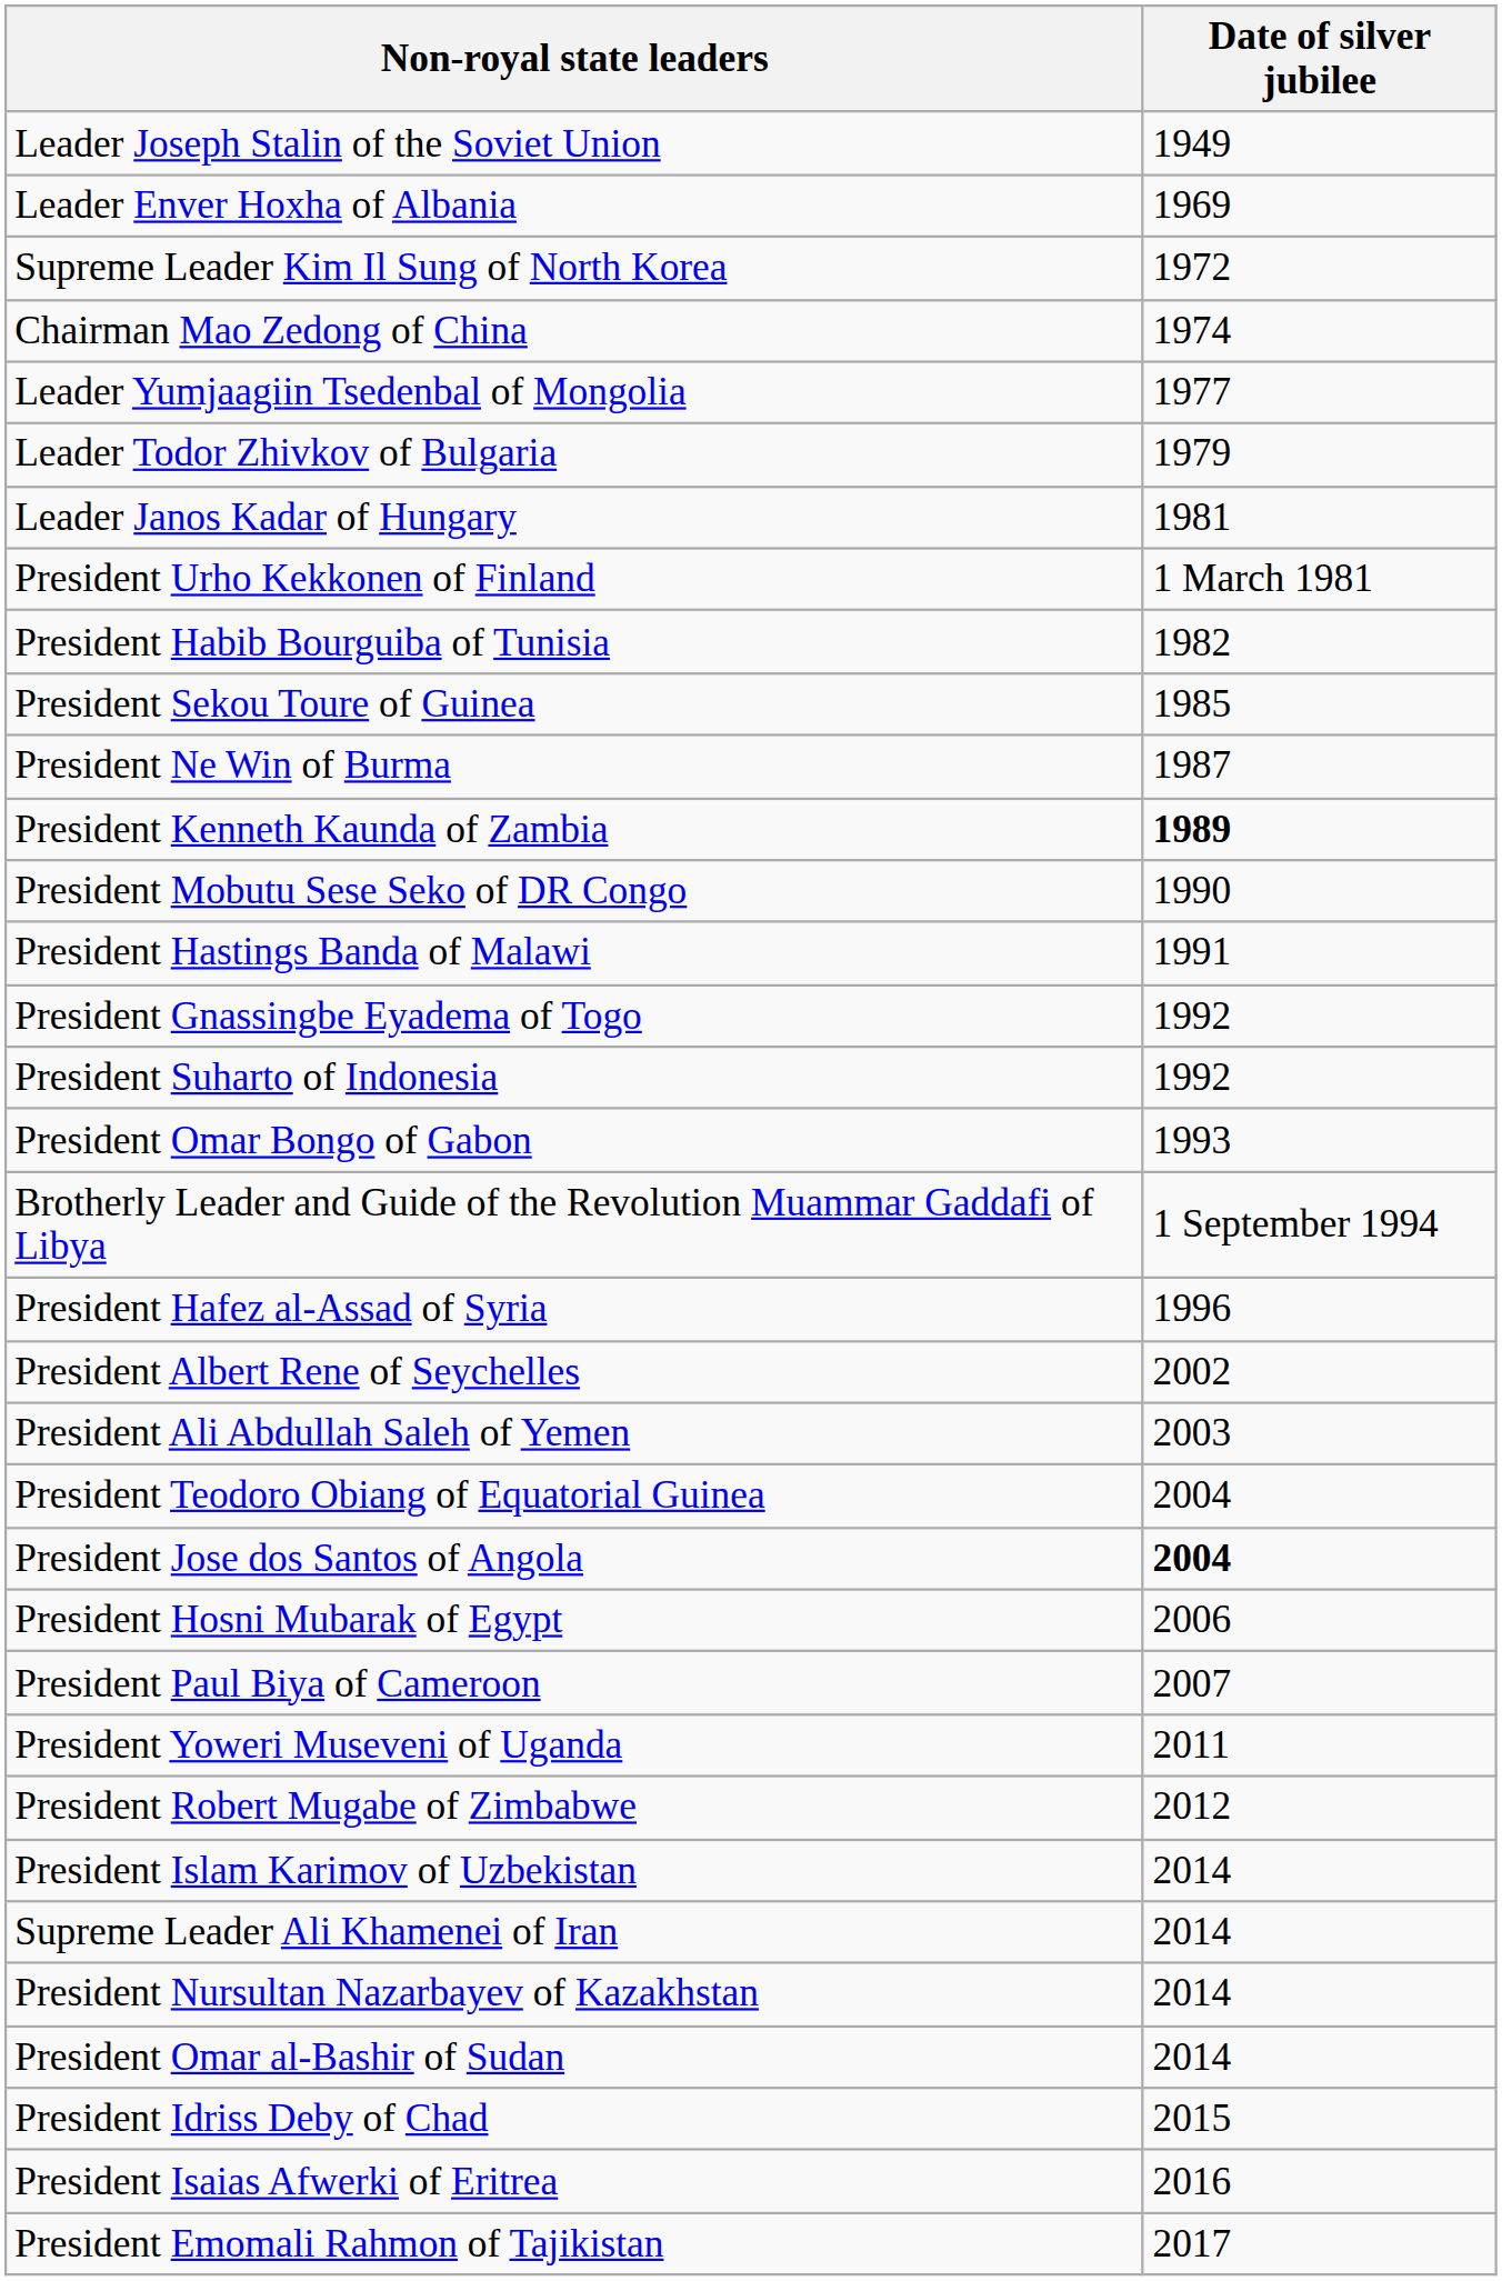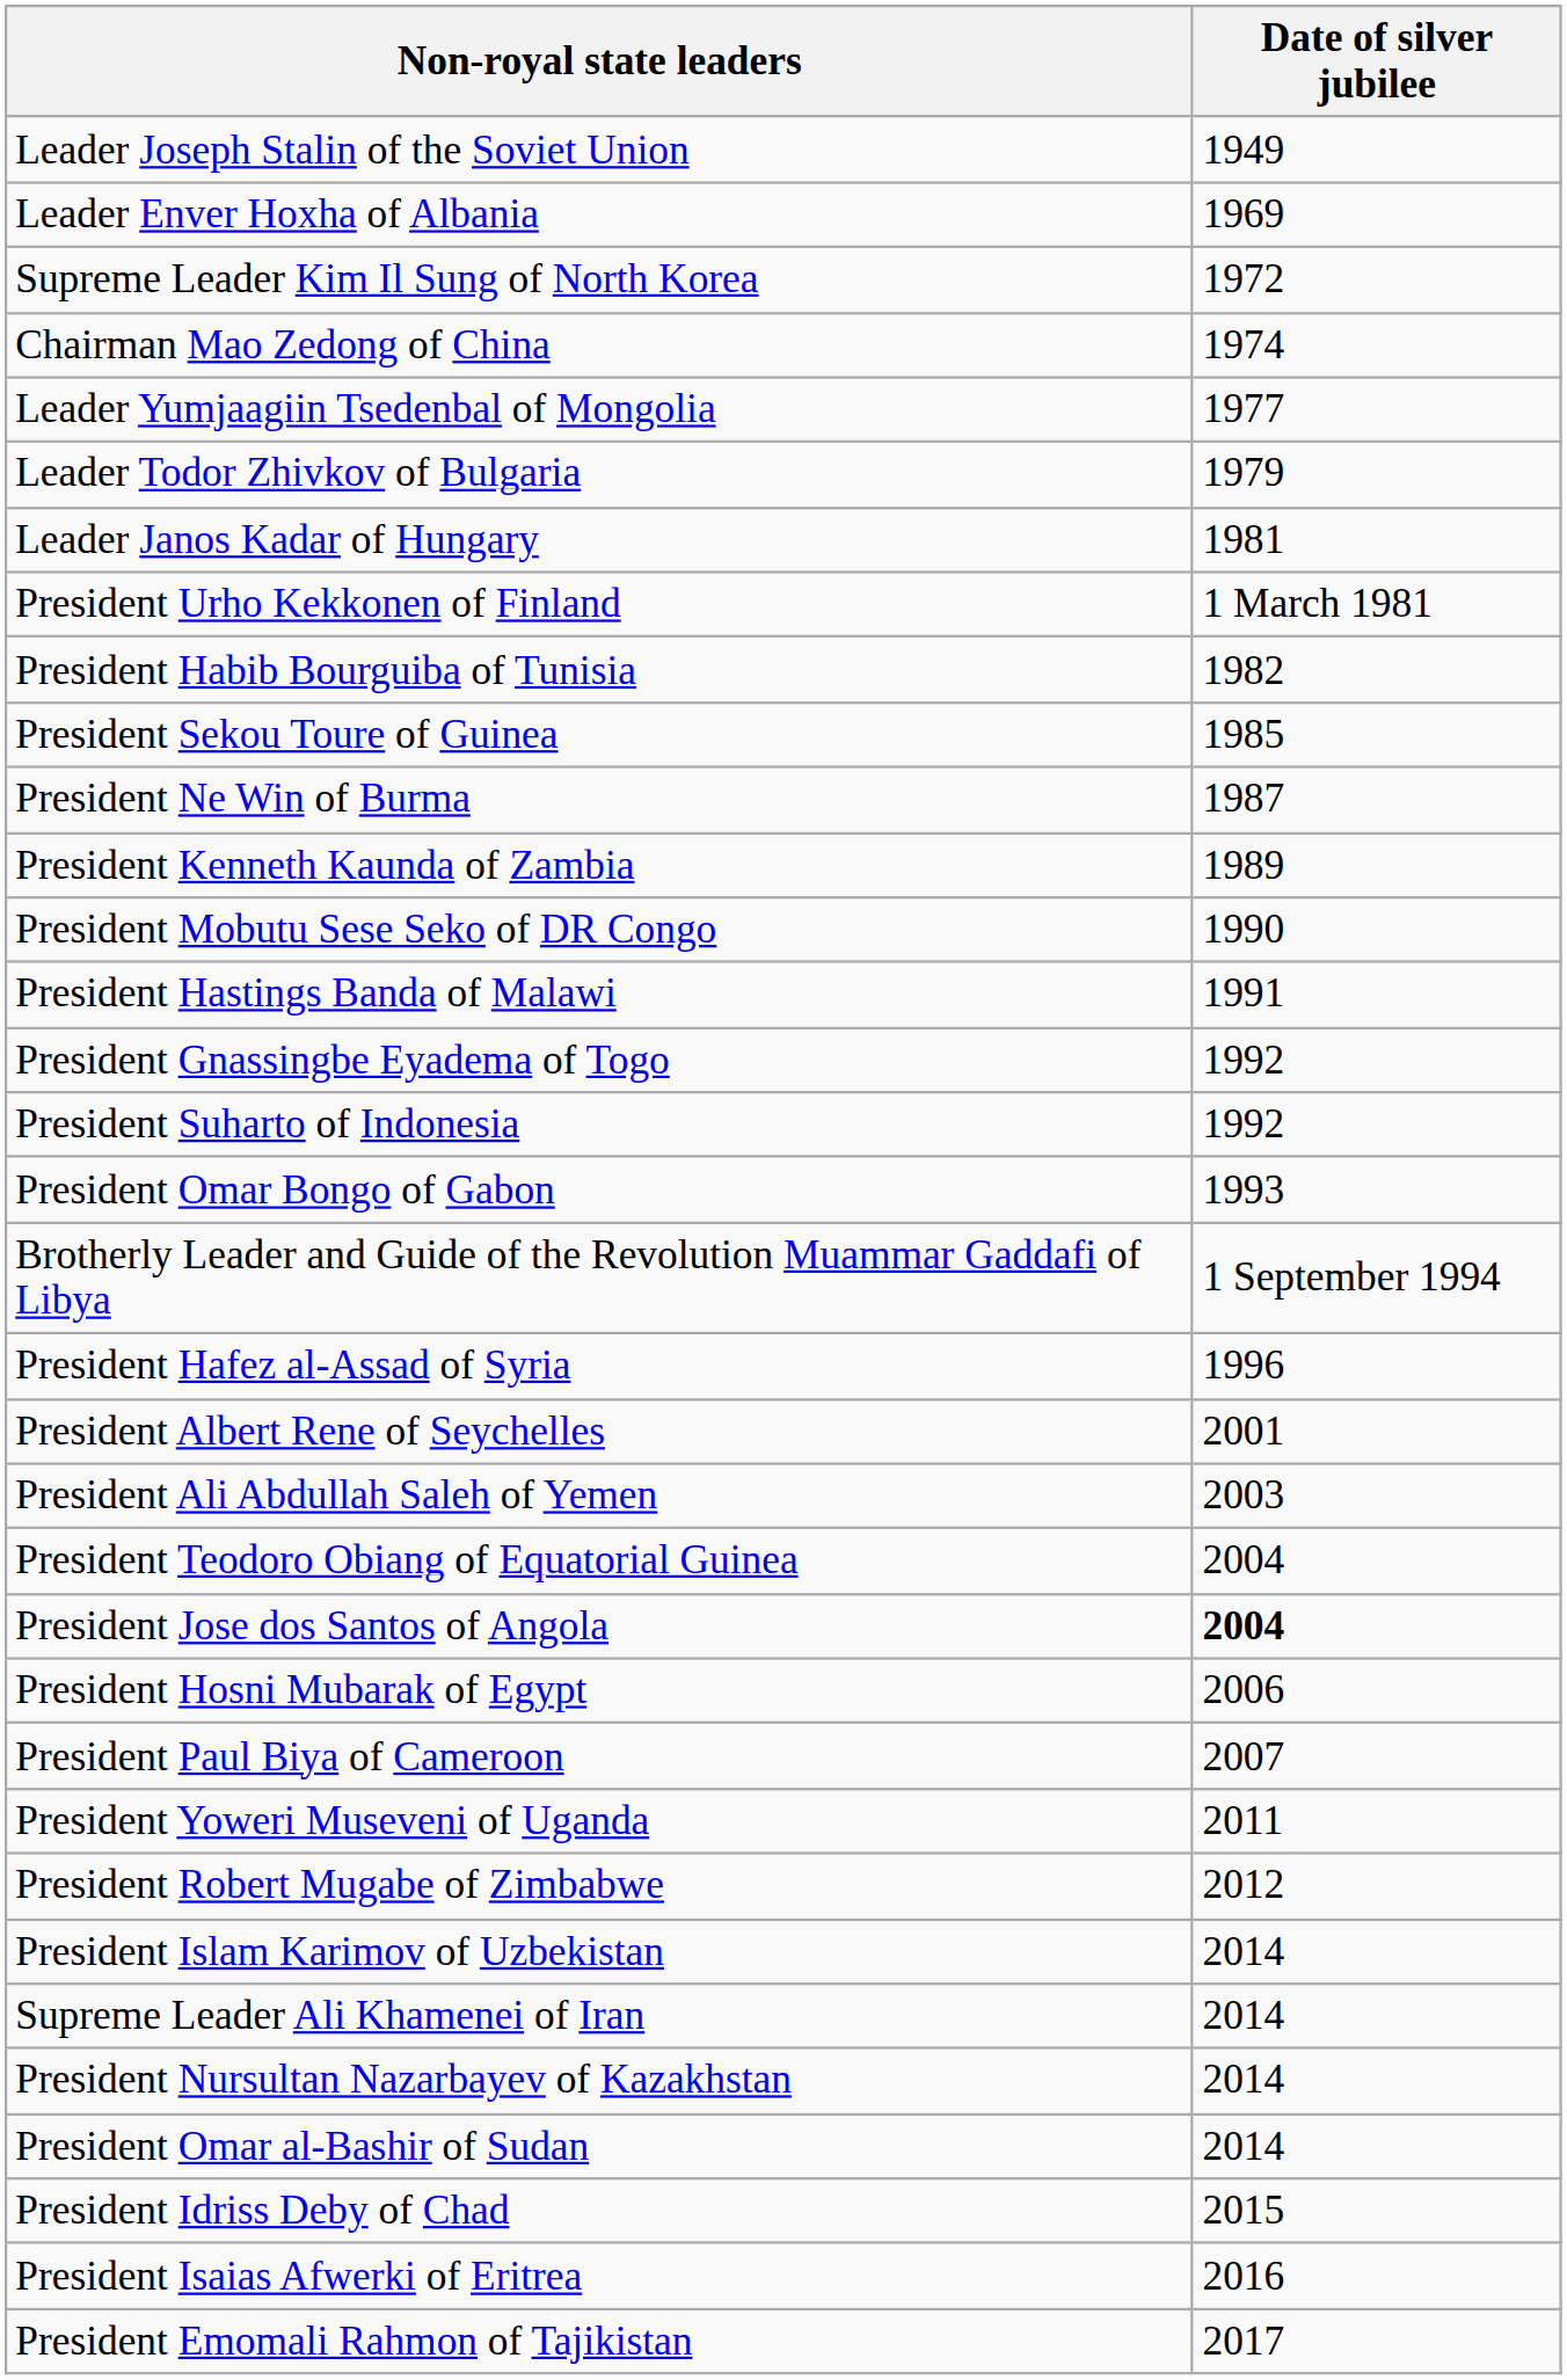 <table class="wikitable">
 <tr>
 <th>Non-royal state leaders</th>
 <th>Date of silver jubilee</th>
 </tr>
 <tr>
 <td>Leader <a href='#'>Joseph Stalin</a> of the <a href='#'>Soviet Union</a></td>
 <td>1949</td>
 </tr>
 <tr>
 <td>Leader <a href='#'>Enver Hoxha</a> of <a href='#'>Albania</a></td>
 <td>1969</td>
 </tr>
 <tr>
 <td>Supreme Leader <a href='#'>Kim Il Sung</a> of <a href='#'>North Korea</a></td>
 <td>1972</td>
 </tr>
 <tr>
 <td>Chairman <a href='#'>Mao Zedong</a> of <a href='#'>China</a></td>
 <td>1974</td>
 </tr>
 <tr>
 <td>Leader <a href='#'>Yumjaagiin Tsedenbal</a> of <a href='#'>Mongolia</a></td>
 <td>1977</td>
 </tr>
 <tr>
 <td>Leader <a href='#'>Todor Zhivkov</a> of <a href='#'>Bulgaria</a></td>
 <td>1979</td>
 </tr>
 <tr>
 <td>Leader <a href='#'>Janos Kadar</a> of <a href='#'>Hungary</a></td>
 <td>1981</td>
 </tr>
 <tr>
 <td>President <a href='#'>Urho Kekkonen</a> of <a href='#'>Finland</a></td>
 <td>1 March 1981</td>
 </tr>
 <tr>
 <td>President <a href='#'>Habib Bourguiba</a> of <a href='#'>Tunisia</a></td>
 <td>1982</td>
 </tr>
 <tr>
 <td>President <a href='#'>Sekou Toure</a> of <a href='#'>Guinea</a></td>
 <td>1985</td>
 </tr>
 <tr>
 <td>President <a href='#'>Ne Win</a> of <a href='#'>Burma</a></td>
 <td>1987</td>
 </tr>
 <tr>
 <td>President <a href='#'>Kenneth Kaunda</a> of <a href='#'>Zambia</a></td>
-<td><strong>1989</strong></td>
+<td>1989</td>
 </tr>
 <tr>
 <td>President <a href='#'>Mobutu Sese Seko</a> of <a href='#'>DR Congo</a></td>
 <td>1990</td>
 </tr>
 <tr>
 <td>President <a href='#'>Hastings Banda</a> of <a href='#'>Malawi</a></td>
 <td>1991</td>
 </tr>
 <tr>
 <td>President <a href='#'>Gnassingbe Eyadema</a> of <a href='#'>Togo</a></td>
 <td>1992</td>
 </tr>
 <tr>
 <td>President <a href='#'>Suharto</a> of <a href='#'>Indonesia</a></td>
 <td>1992</td>
 </tr>
 <tr>
 <td>President <a href='#'>Omar Bongo</a> of <a href='#'>Gabon</a></td>
 <td>1993</td>
 </tr>
 <tr>
 <td>Brotherly Leader and Guide of the Revolution <a href='#'>Muammar Gaddafi</a> of <a href='#'>Libya</a></td>
 <td>1 September 1994</td>
 </tr>
 <tr>
 <td>President <a href='#'>Hafez al-Assad</a> of <a href='#'>Syria</a></td>
 <td>1996</td>
 </tr>
 <tr>
 <td>President <a href='#'>Albert Rene</a> of <a href='#'>Seychelles</a></td>
-<td>2002</td>
+<td>2001</td>
 </tr>
 <tr>
 <td>President <a href='#'>Ali Abdullah Saleh</a> of <a href='#'>Yemen</a></td>
 <td>2003</td>
 </tr>
 <tr>
 <td>President <a href='#'>Teodoro Obiang</a> of <a href='#'>Equatorial Guinea</a></td>
 <td>2004</td>
 </tr>
 <tr>
 <td>President <a href='#'>Jose dos Santos</a> of <a href='#'>Angola</a></td>
 <td><strong>2004</strong></td>
 </tr>
 <tr>
 <td>President <a href='#'>Hosni Mubarak</a> of <a href='#'>Egypt</a></td>
 <td>2006</td>
 </tr>
 <tr>
 <td>President <a href='#'>Paul Biya</a> of <a href='#'>Cameroon</a></td>
 <td>2007</td>
 </tr>
 <tr>
 <td>President <a href='#'>Yoweri Museveni</a> of <a href='#'>Uganda</a></td>
 <td>2011</td>
 </tr>
 <tr>
 <td>President <a href='#'>Robert Mugabe</a> of <a href='#'>Zimbabwe</a></td>
 <td>2012</td>
 </tr>
 <tr>
 <td>President <a href='#'>Islam Karimov</a> of <a href='#'>Uzbekistan</a></td>
 <td>2014</td>
 </tr>
 <tr>
 <td>Supreme Leader <a href='#'>Ali Khamenei</a> of <a href='#'>Iran</a></td>
 <td>2014</td>
 </tr>
 <tr>
 <td>President <a href='#'>Nursultan Nazarbayev</a> of <a href='#'>Kazakhstan</a></td>
 <td>2014</td>
 </tr>
 <tr>
 <td>President <a href='#'>Omar al-Bashir</a> of <a href='#'>Sudan</a></td>
 <td>2014</td>
 </tr>
 <tr>
 <td>President <a href='#'>Idriss Deby</a> of <a href='#'>Chad</a></td>
 <td>2015</td>
 </tr>
 <tr>
 <td>President <a href='#'>Isaias Afwerki</a> of <a href='#'>Eritrea</a></td>
 <td>2016</td>
 </tr>
 <tr>
 <td>President <a href='#'>Emomali Rahmon</a> of <a href='#'>Tajikistan</a></td>
 <td>2017</td>
 </tr>
 </table>
